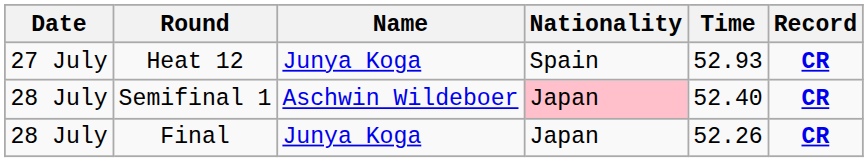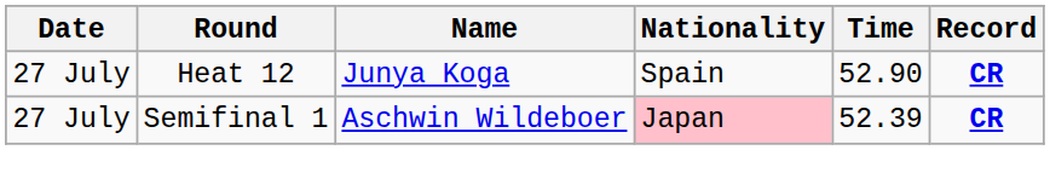 <table class="wikitable" style="text-align:center">
 <tr>
 <th>Date</th>
 <th>Round</th>
 <th>Name</th>
 <th>Nationality</th>
 <th>Time</th>
 <th>Record</th>
 </tr>
 <tr>
 <td>27 July</td>
 <td>Heat 12</td>
 <td align="left"><a href='#'>Junya Koga</a></td>
 <td align="left"> Spain</td>
-<td>52.93</td>
+<td>52.90</td>
 <td><strong><a href='#'>CR</a></strong></td>
 </tr>
 <tr>
-<td>28 July</td>
+<td>27 July</td>
 <td>Semifinal 1</td>
 <td align="left"><a href='#'>Aschwin Wildeboer</a></td>
 <td align="left" style="background: pink;"> Japan</td>
-<td>52.40</td>
-<td><strong><a href='#'>CR</a></strong></td>
-</tr>
-<tr>
-<td>28 July</td>
-<td>Final</td>
-<td align="left"><a href='#'>Junya Koga</a></td>
-<td align="left"> Japan</td>
-<td>52.26</td>
+<td>52.39</td>
 <td><strong><a href='#'>CR</a></strong></td>
 </tr>
 </table>
